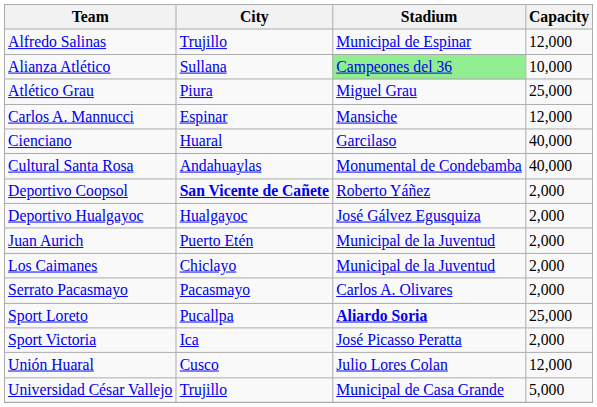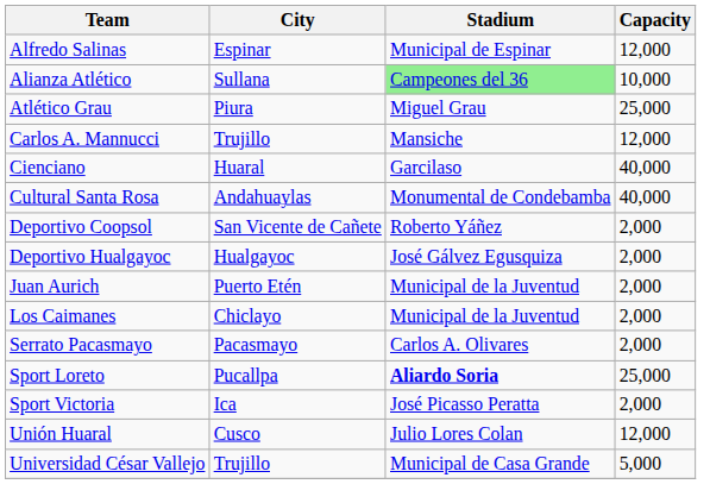 <table class="wikitable sortable">
 <tr>
 <th>Team</th>
 <th>City</th>
 <th>Stadium</th>
 <th>Capacity</th>
 </tr>
 <tr>
 <td><a href='#'>Alfredo Salinas</a></td>
-<td><a href='#'>Trujillo</a></td>
+<td><a href='#'>Espinar</a></td>
 <td><a href='#'>Municipal de Espinar</a></td>
 <td>12,000</td>
 </tr>
 <tr>
 <td><a href='#'>Alianza Atlético</a></td>
 <td><a href='#'>Sullana</a></td>
 <td style="background: lightgreen;"><a href='#'>Campeones del 36</a></td>
 <td>10,000</td>
 </tr>
 <tr>
 <td><a href='#'>Atlético Grau</a></td>
 <td><a href='#'>Piura</a></td>
 <td><a href='#'>Miguel Grau</a></td>
 <td>25,000</td>
 </tr>
 <tr>
 <td><a href='#'>Carlos A. Mannucci</a></td>
-<td><a href='#'>Espinar</a></td>
+<td><a href='#'>Trujillo</a></td>
 <td><a href='#'>Mansiche</a></td>
 <td>12,000</td>
 </tr>
 <tr>
 <td><a href='#'>Cienciano</a></td>
 <td><a href='#'>Huaral</a></td>
 <td><a href='#'>Garcilaso</a></td>
 <td>40,000</td>
 </tr>
 <tr>
 <td><a href='#'>Cultural Santa Rosa</a></td>
 <td><a href='#'>Andahuaylas</a></td>
 <td><a href='#'>Monumental de Condebamba</a></td>
 <td>40,000</td>
 </tr>
 <tr>
 <td><a href='#'>Deportivo Coopsol</a></td>
-<td><strong><a href='#'>San Vicente de Cañete</a></strong></td>
+<td><a href='#'>San Vicente de Cañete</a></td>
 <td><a href='#'>Roberto Yáñez</a></td>
 <td>2,000</td>
 </tr>
 <tr>
 <td><a href='#'>Deportivo Hualgayoc</a></td>
 <td><a href='#'>Hualgayoc</a></td>
 <td><a href='#'>José Gálvez Egusquiza</a></td>
 <td>2,000</td>
 </tr>
 <tr>
 <td><a href='#'>Juan Aurich</a></td>
 <td><a href='#'>Puerto Etén</a></td>
 <td><a href='#'>Municipal de la Juventud</a></td>
 <td>2,000</td>
 </tr>
 <tr>
 <td><a href='#'>Los Caimanes</a></td>
 <td><a href='#'>Chiclayo</a></td>
 <td><a href='#'>Municipal de la Juventud</a></td>
 <td>2,000</td>
 </tr>
 <tr>
 <td><a href='#'>Serrato Pacasmayo</a></td>
 <td><a href='#'>Pacasmayo</a></td>
 <td><a href='#'>Carlos A. Olivares</a></td>
 <td>2,000</td>
 </tr>
 <tr>
 <td><a href='#'>Sport Loreto</a></td>
 <td><a href='#'>Pucallpa</a></td>
 <td><strong><a href='#'>Aliardo Soria</a></strong></td>
 <td>25,000</td>
 </tr>
 <tr>
 <td><a href='#'>Sport Victoria</a></td>
 <td><a href='#'>Ica</a></td>
 <td><a href='#'>José Picasso Peratta</a></td>
 <td>2,000</td>
 </tr>
 <tr>
 <td><a href='#'>Unión Huaral</a></td>
 <td><a href='#'>Cusco</a></td>
 <td><a href='#'>Julio Lores Colan</a></td>
 <td>12,000</td>
 </tr>
 <tr>
 <td><a href='#'>Universidad César Vallejo</a></td>
 <td><a href='#'>Trujillo</a></td>
 <td><a href='#'>Municipal de Casa Grande</a></td>
 <td>5,000</td>
 </tr>
 <tr>
 </tr>
 </table>
